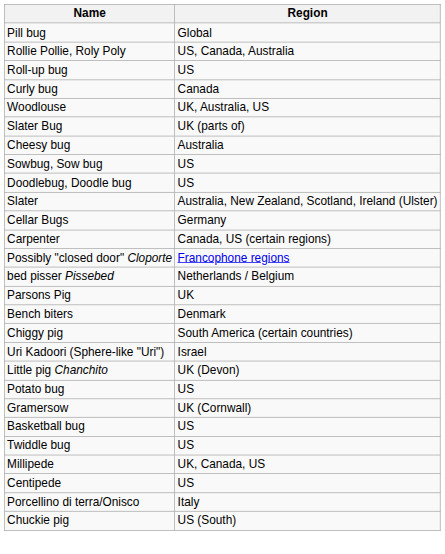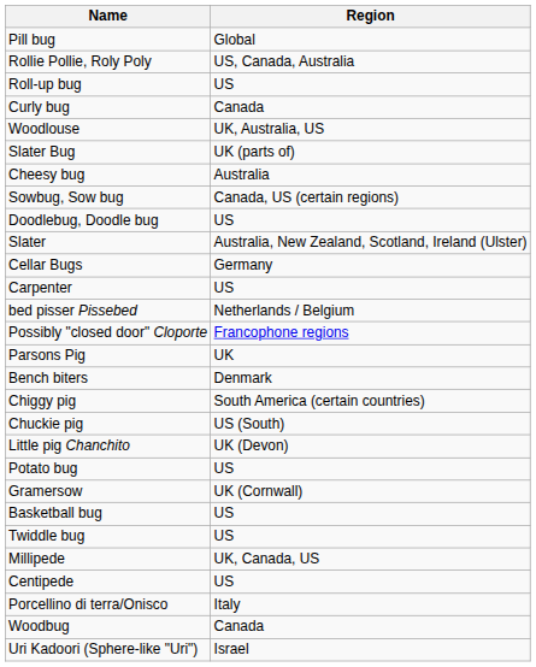 <table class="wikitable">
 <tr>
 <th>Name</th>
 <th>Region</th>
 </tr>
 <tr>
 <td>Pill bug</td>
 <td>Global</td>
 </tr>
 <tr>
 <td>Rollie Pollie, Roly Poly</td>
 <td>US, Canada, Australia</td>
 </tr>
 <tr>
 <td>Roll-up bug</td>
 <td>US</td>
 </tr>
 <tr>
 <td>Curly bug</td>
 <td>Canada</td>
 </tr>
 <tr>
 <td>Woodlouse</td>
 <td>UK, Australia, US</td>
 </tr>
 <tr>
 <td>Slater Bug</td>
 <td>UK (parts of)</td>
 </tr>
 <tr>
 <td>Cheesy bug</td>
 <td>Australia</td>
 </tr>
 <tr>
 <td>Sowbug, Sow bug</td>
-<td>US</td>
+<td>Canada, US (certain regions)</td>
 </tr>
 <tr>
 <td>Doodlebug, Doodle bug</td>
 <td>US</td>
 </tr>
 <tr>
 <td>Slater</td>
 <td>Australia, New Zealand, Scotland, Ireland (Ulster)</td>
 </tr>
 <tr>
 <td>Cellar Bugs</td>
 <td>Germany</td>
 </tr>
 <tr>
 <td>Carpenter</td>
-<td>Canada, US (certain regions)</td>
+<td>US</td>
+</tr>
+<tr>
+<td>bed pisser <i>Pissebed</i></td>
+<td>Netherlands / Belgium</td>
 </tr>
 <tr>
 <td>Possibly "closed door" <i>Cloporte</td>
 <td><a href='#'>Francophone regions</a></td>
-</tr>
-<tr>
-<td>bed pisser <i>Pissebed</i></td>
-<td>Netherlands / Belgium</td>
 </tr>
 <tr>
 <td>Parsons Pig</td>
 <td>UK</td>
 </tr>
 <tr>
 <td>Bench biters</td>
 <td>Denmark</td>
 </tr>
 <tr>
 <td>Chiggy pig</td>
 <td>South America (certain countries)</td>
 </tr>
 <tr>
-<td>Uri Kadoori (Sphere-like "Uri")</td>
-<td>Israel</td>
+<td>Chuckie pig</td>
+<td>US (South)</td>
 </tr>
 <tr>
 <td>Little pig <i>Chanchito</i></td>
 <td>UK (Devon)</td>
 </tr>
 <tr>
 <td>Potato bug</td>
 <td>US</td>
 </tr>
 <tr>
 <td>Gramersow</td>
 <td>UK (Cornwall)</td>
 </tr>
 <tr>
 <td>Basketball bug</td>
 <td>US</td>
 </tr>
 <tr>
 <td>Twiddle bug</td>
 <td>US</td>
 </tr>
 <tr>
 <td>Millipede</td>
 <td>UK, Canada, US</td>
 </tr>
 <tr>
 <td>Centipede</td>
 <td>US</td>
 </tr>
 <tr>
 <td>Porcellino di terra/Onisco</td>
 <td>Italy</td>
 </tr>
 <tr>
-<td>Chuckie pig</td>
-<td>US (South)</td>
+<td>Woodbug</td>
+<td>Canada</td>
+</tr>
+<tr>
+<td>Uri Kadoori (Sphere-like "Uri")</td>
+<td>Israel</td>
 </tr>
 </table>
